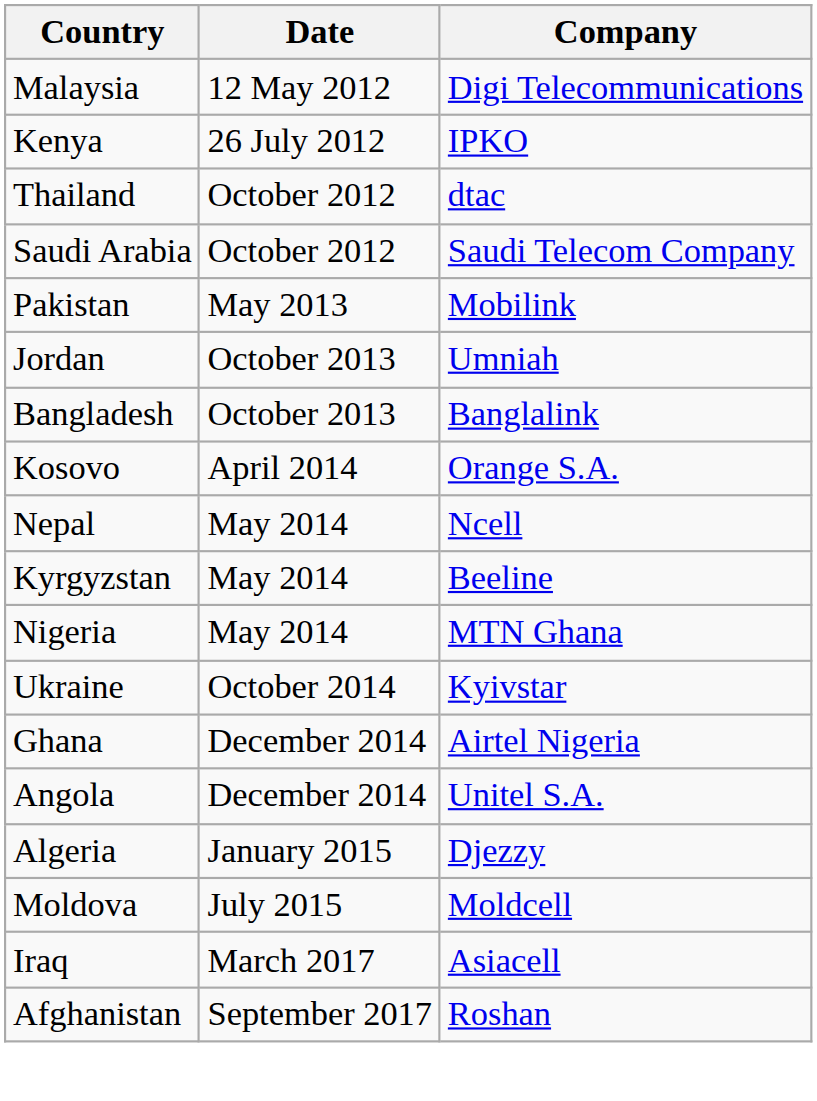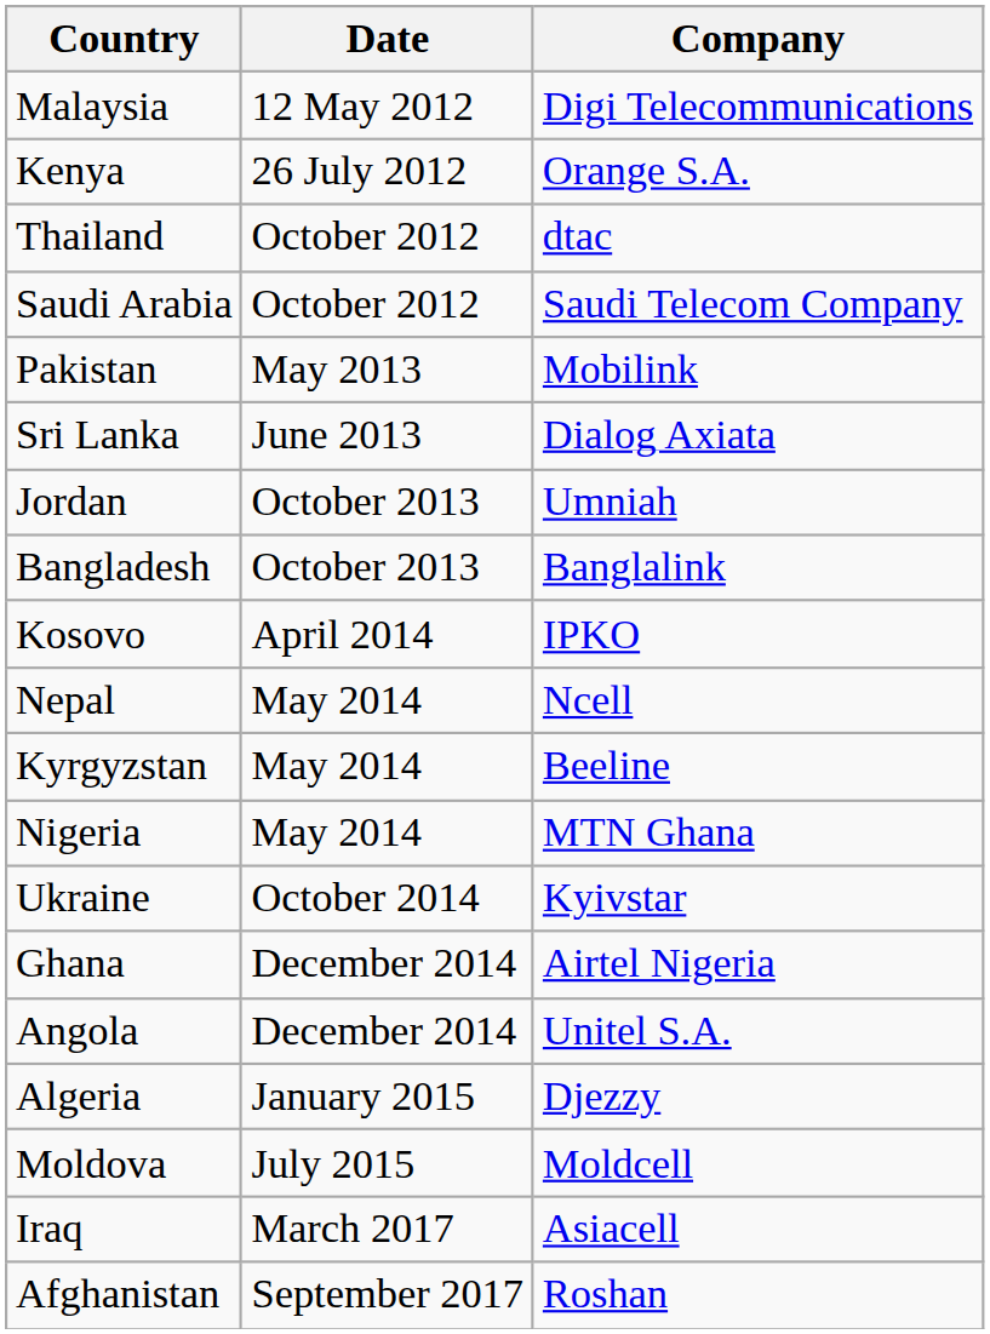 <table class="wikitable">
 <tr>
 <th>Country</th>
 <th>Date</th>
 <th>Company</th>
 </tr>
 <tr>
 <td>Malaysia</td>
 <td>12 May 2012</td>
 <td><a href='#'>Digi Telecommunications</a></td>
 </tr>
 <tr>
 <td>Kenya</td>
 <td>26 July 2012</td>
-<td><a href='#'>IPKO</a></td>
+<td><a href='#'>Orange S.A.</a></td>
 </tr>
 <tr>
 <td>Thailand</td>
 <td>October 2012</td>
 <td><a href='#'>dtac</a></td>
 </tr>
 <tr>
 <td>Saudi Arabia</td>
 <td>October 2012</td>
 <td><a href='#'>Saudi Telecom Company</a></td>
 </tr>
 <tr>
 <td>Pakistan</td>
 <td>May 2013</td>
 <td><a href='#'>Mobilink</a></td>
 </tr>
 <tr>
+<td>Sri Lanka</td>
+<td>June 2013</td>
+<td><a href='#'>Dialog Axiata</a></td>
+</tr>
+<tr>
 <td>Jordan</td>
 <td>October 2013</td>
 <td><a href='#'>Umniah</a></td>
 </tr>
 <tr>
 <td>Bangladesh</td>
 <td>October 2013</td>
 <td><a href='#'>Banglalink</a></td>
 </tr>
 <tr>
 <td>Kosovo</td>
 <td>April 2014</td>
-<td><a href='#'>Orange S.A.</a></td>
+<td><a href='#'>IPKO</a></td>
 </tr>
 <tr>
 <td>Nepal</td>
 <td>May 2014</td>
 <td><a href='#'>Ncell</a></td>
 </tr>
 <tr>
 <td>Kyrgyzstan</td>
 <td>May 2014</td>
 <td><a href='#'>Beeline</a></td>
 </tr>
 <tr>
 <td>Nigeria</td>
 <td>May 2014</td>
 <td><a href='#'>MTN Ghana</a></td>
 </tr>
 <tr>
 <td>Ukraine</td>
 <td>October 2014</td>
 <td><a href='#'>Kyivstar</a></td>
 </tr>
 <tr>
 <td>Ghana</td>
 <td>December 2014</td>
 <td><a href='#'>Airtel Nigeria</a></td>
 </tr>
 <tr>
 <td>Angola</td>
 <td>December 2014</td>
 <td><a href='#'>Unitel S.A.</a></td>
 </tr>
 <tr>
 <td>Algeria</td>
 <td>January 2015</td>
 <td><a href='#'>Djezzy</a></td>
 </tr>
 <tr>
 <td>Moldova</td>
 <td>July 2015</td>
 <td><a href='#'>Moldcell</a></td>
 </tr>
 <tr>
 <td>Iraq</td>
 <td>March 2017</td>
 <td><a href='#'>Asiacell</a></td>
 </tr>
 <tr>
 <td>Afghanistan</td>
 <td>September 2017</td>
 <td><a href='#'>Roshan</a></td>
 </tr>
 </table>
